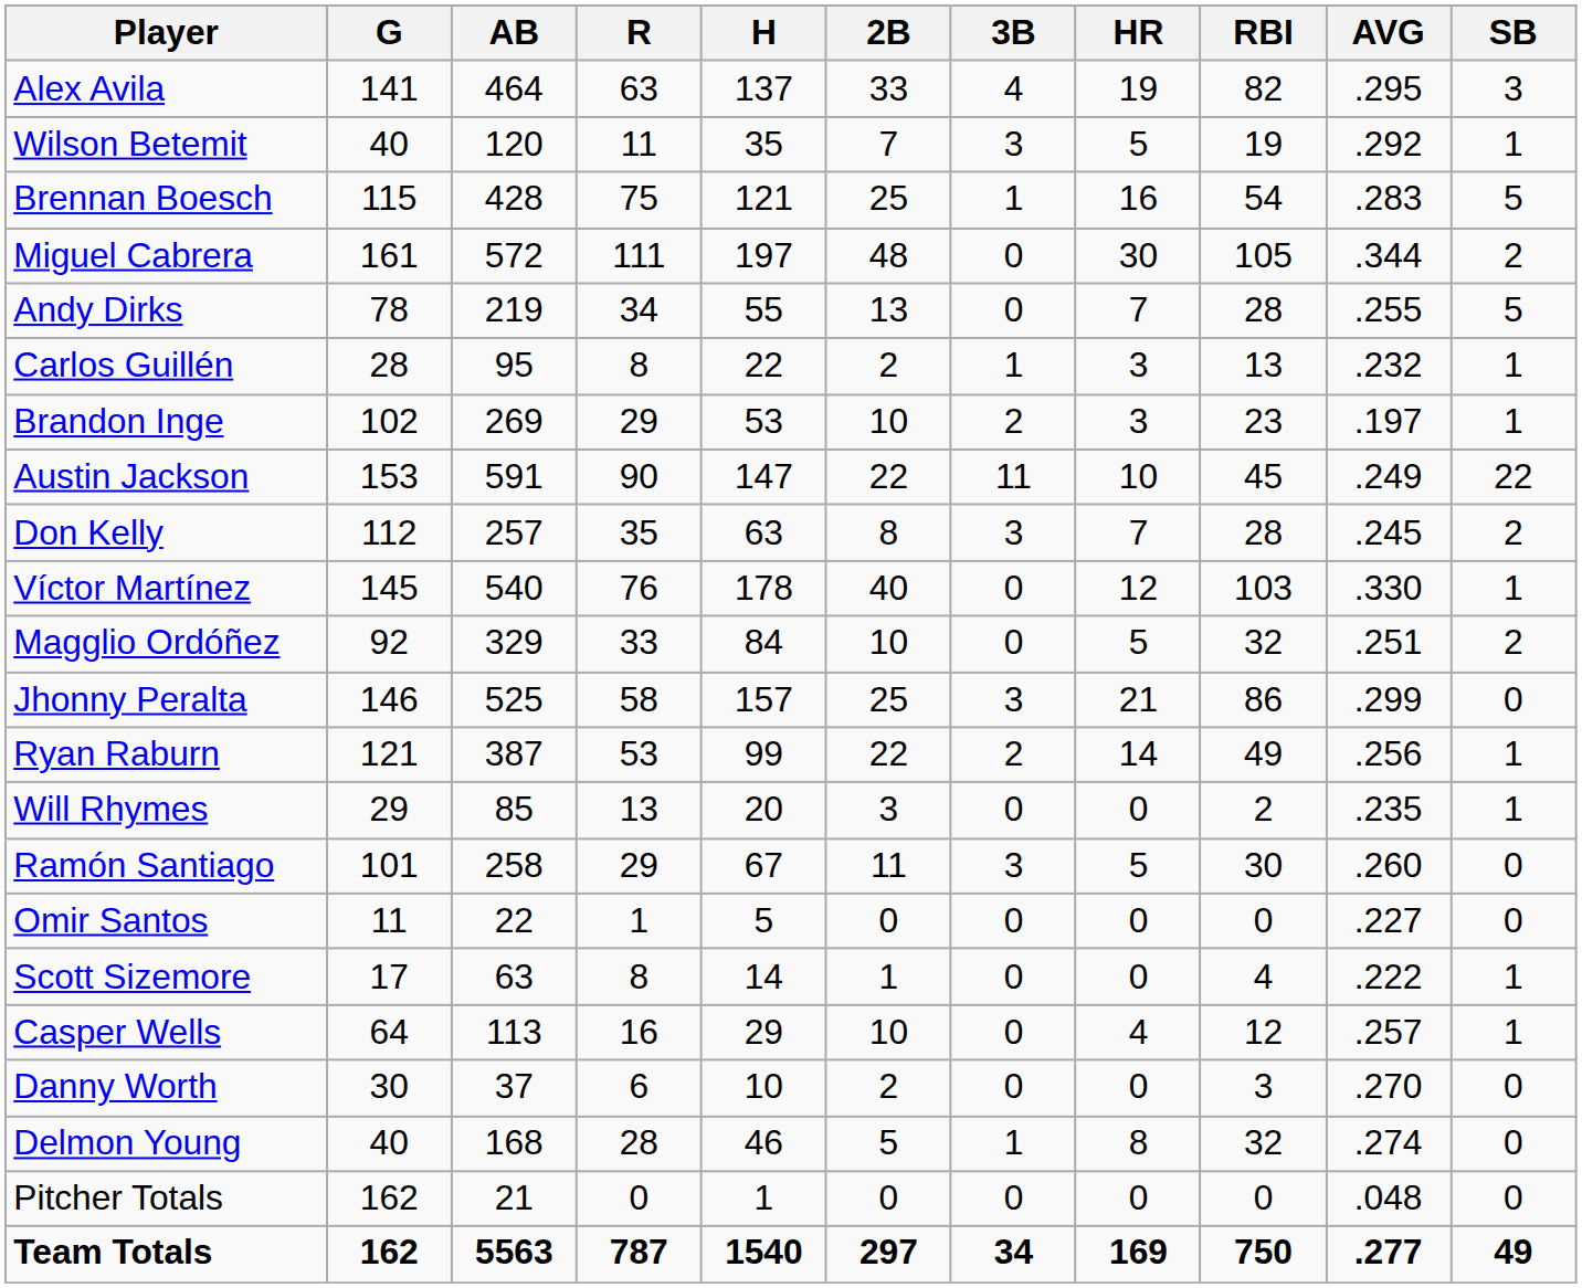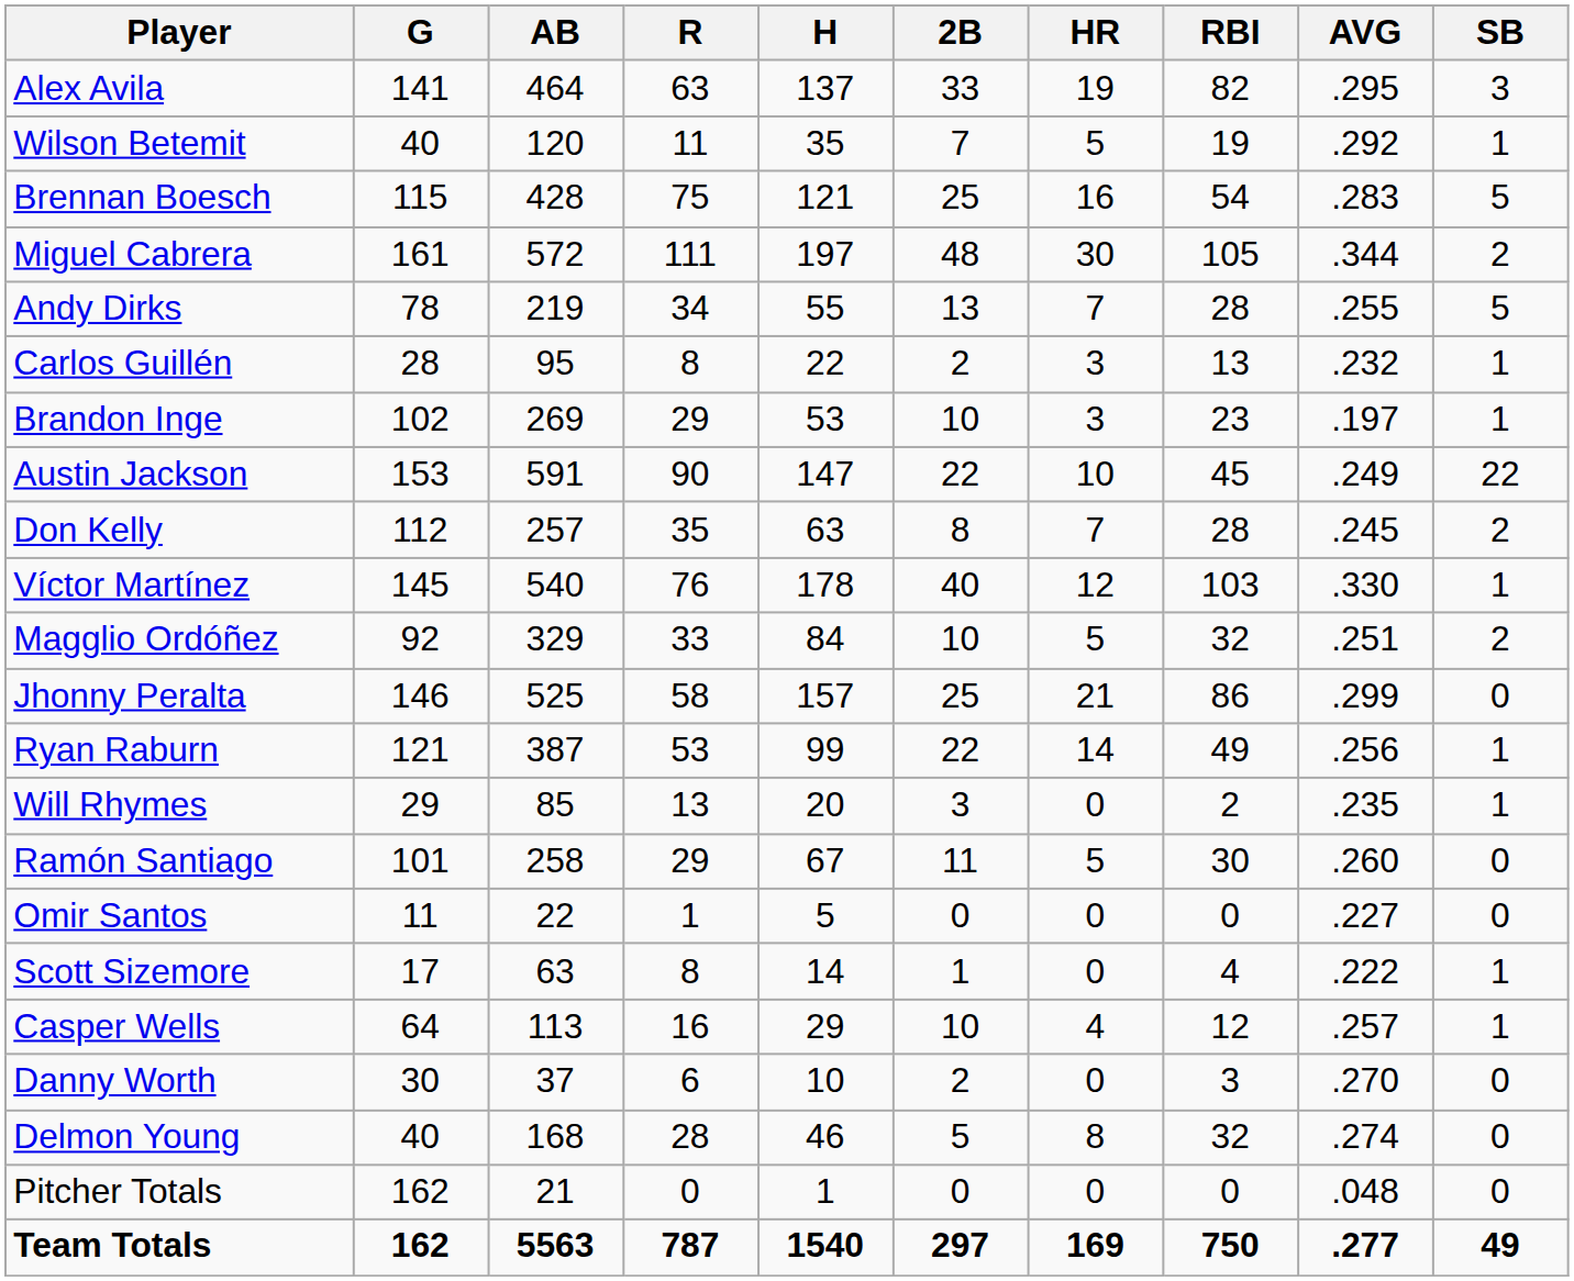 <table class="wikitable sortable" style="text-align:center;">
 <tr>
 <th width="18%">Player</th>
 <th width="7%">G</th>
 <th width="7%">AB</th>
 <th width="7%">R</th>
 <th width="7%">H</th>
 <th width="7%">2B</th>
-<th width="7%">3B</th>
 <th width="7%">HR</th>
 <th width="7%">RBI</th>
 <th width="7%">AVG</th>
 <th width="7%">SB</th>
 </tr>
 <tr>
 <td style="text-align:left"><a href='#'>Alex Avila</a></td>
 <td>141</td>
 <td>464</td>
 <td>63</td>
 <td>137</td>
 <td>33</td>
-<td>4</td>
 <td>19</td>
 <td>82</td>
 <td>.295</td>
 <td>3</td>
 </tr>
 <tr>
 <td style="text-align:left"><a href='#'>Wilson Betemit</a></td>
 <td>40</td>
 <td>120</td>
 <td>11</td>
 <td>35</td>
 <td>7</td>
-<td>3</td>
 <td>5</td>
 <td>19</td>
 <td>.292</td>
 <td>1</td>
 </tr>
 <tr>
 <td style="text-align:left"><a href='#'>Brennan Boesch</a></td>
 <td>115</td>
 <td>428</td>
 <td>75</td>
 <td>121</td>
 <td>25</td>
-<td>1</td>
 <td>16</td>
 <td>54</td>
 <td>.283</td>
 <td>5</td>
 </tr>
 <tr>
 <td style="text-align:left"><a href='#'>Miguel Cabrera</a></td>
 <td>161</td>
 <td>572</td>
 <td>111</td>
 <td>197</td>
 <td>48</td>
-<td>0</td>
 <td>30</td>
 <td>105</td>
 <td>.344</td>
 <td>2</td>
 </tr>
 <tr>
 <td style="text-align:left"><a href='#'>Andy Dirks</a></td>
 <td>78</td>
 <td>219</td>
 <td>34</td>
 <td>55</td>
 <td>13</td>
-<td>0</td>
 <td>7</td>
 <td>28</td>
 <td>.255</td>
 <td>5</td>
 </tr>
 <tr>
 <td style="text-align:left"><a href='#'>Carlos Guillén</a></td>
 <td>28</td>
 <td>95</td>
 <td>8</td>
 <td>22</td>
 <td>2</td>
-<td>1</td>
 <td>3</td>
 <td>13</td>
 <td>.232</td>
 <td>1</td>
 </tr>
 <tr>
 <td style="text-align:left"><a href='#'>Brandon Inge</a></td>
 <td>102</td>
 <td>269</td>
 <td>29</td>
 <td>53</td>
 <td>10</td>
-<td>2</td>
 <td>3</td>
 <td>23</td>
 <td>.197</td>
 <td>1</td>
 </tr>
 <tr>
 <td style="text-align:left"><a href='#'>Austin Jackson</a></td>
 <td>153</td>
 <td>591</td>
 <td>90</td>
 <td>147</td>
 <td>22</td>
-<td>11</td>
 <td>10</td>
 <td>45</td>
 <td>.249</td>
 <td>22</td>
 </tr>
 <tr>
 <td style="text-align:left"><a href='#'>Don Kelly</a></td>
 <td>112</td>
 <td>257</td>
 <td>35</td>
 <td>63</td>
 <td>8</td>
-<td>3</td>
 <td>7</td>
 <td>28</td>
 <td>.245</td>
 <td>2</td>
 </tr>
 <tr>
 <td style="text-align:left"><a href='#'>Víctor Martínez</a></td>
 <td>145</td>
 <td>540</td>
 <td>76</td>
 <td>178</td>
 <td>40</td>
-<td>0</td>
 <td>12</td>
 <td>103</td>
 <td>.330</td>
 <td>1</td>
 </tr>
 <tr>
 <td style="text-align:left"><a href='#'>Magglio Ordóñez</a></td>
 <td>92</td>
 <td>329</td>
 <td>33</td>
 <td>84</td>
 <td>10</td>
-<td>0</td>
 <td>5</td>
 <td>32</td>
 <td>.251</td>
 <td>2</td>
 </tr>
 <tr>
 <td style="text-align:left"><a href='#'>Jhonny Peralta</a></td>
 <td>146</td>
 <td>525</td>
 <td>58</td>
 <td>157</td>
 <td>25</td>
-<td>3</td>
 <td>21</td>
 <td>86</td>
 <td>.299</td>
 <td>0</td>
 </tr>
 <tr>
 <td style="text-align:left"><a href='#'>Ryan Raburn</a></td>
 <td>121</td>
 <td>387</td>
 <td>53</td>
 <td>99</td>
 <td>22</td>
-<td>2</td>
 <td>14</td>
 <td>49</td>
 <td>.256</td>
 <td>1</td>
 </tr>
 <tr>
 <td style="text-align:left"><a href='#'>Will Rhymes</a></td>
 <td>29</td>
 <td>85</td>
 <td>13</td>
 <td>20</td>
 <td>3</td>
 <td>0</td>
-<td>0</td>
 <td>2</td>
 <td>.235</td>
 <td>1</td>
 </tr>
 <tr>
 <td style="text-align:left"><a href='#'>Ramón Santiago</a></td>
 <td>101</td>
 <td>258</td>
 <td>29</td>
 <td>67</td>
 <td>11</td>
-<td>3</td>
 <td>5</td>
 <td>30</td>
 <td>.260</td>
 <td>0</td>
 </tr>
 <tr>
 <td style="text-align:left"><a href='#'>Omir Santos</a></td>
 <td>11</td>
 <td>22</td>
 <td>1</td>
 <td>5</td>
 <td>0</td>
 <td>0</td>
 <td>0</td>
-<td>0</td>
 <td>.227</td>
 <td>0</td>
 </tr>
 <tr>
 <td style="text-align:left"><a href='#'>Scott Sizemore</a></td>
 <td>17</td>
 <td>63</td>
 <td>8</td>
 <td>14</td>
 <td>1</td>
-<td>0</td>
 <td>0</td>
 <td>4</td>
 <td>.222</td>
 <td>1</td>
 </tr>
 <tr>
 <td style="text-align:left"><a href='#'>Casper Wells</a></td>
 <td>64</td>
 <td>113</td>
 <td>16</td>
 <td>29</td>
 <td>10</td>
-<td>0</td>
 <td>4</td>
 <td>12</td>
 <td>.257</td>
 <td>1</td>
 </tr>
 <tr>
 <td style="text-align:left"><a href='#'>Danny Worth</a></td>
 <td>30</td>
 <td>37</td>
 <td>6</td>
 <td>10</td>
 <td>2</td>
 <td>0</td>
-<td>0</td>
 <td>3</td>
 <td>.270</td>
 <td>0</td>
 </tr>
 <tr>
 <td style="text-align:left"><a href='#'>Delmon Young</a></td>
 <td>40</td>
 <td>168</td>
 <td>28</td>
 <td>46</td>
 <td>5</td>
-<td>1</td>
 <td>8</td>
 <td>32</td>
 <td>.274</td>
 <td>0</td>
 </tr>
 <tr>
 <td style="text-align:left">Pitcher Totals</td>
 <td>162</td>
 <td>21</td>
 <td>0</td>
 <td>1</td>
 <td>0</td>
 <td>0</td>
 <td>0</td>
-<td>0</td>
 <td>.048</td>
 <td>0</td>
 </tr>
 <tr>
 <td style="text-align:left"><strong>Team Totals</strong></td>
 <td><strong>162</strong></td>
 <td><strong>5563</strong></td>
 <td><strong>787</strong></td>
 <td><strong>1540</strong></td>
 <td><strong>297</strong></td>
-<td><strong>34</strong></td>
 <td><strong>169</strong></td>
 <td><strong>750</strong></td>
 <td><strong>.277</strong></td>
 <td><strong>49</strong></td>
 </tr>
 </table>
